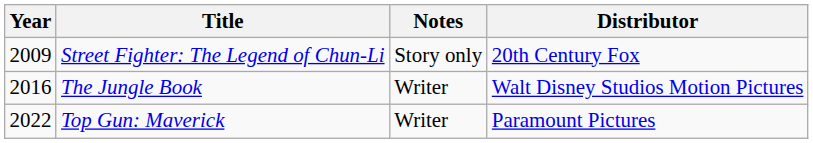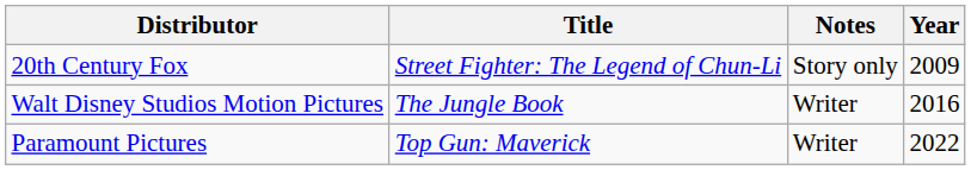 <table class="wikitable">
 <tr>
-<th>Year</th>
+<th>Distributor</th>
 <th>Title</th>
 <th>Notes</th>
-<th>Distributor</th>
+<th>Year</th>
 </tr>
 <tr>
-<td>2009</td>
+<td><a href='#'>20th Century Fox</a></td>
 <td><em><a href='#'>Street Fighter: The Legend of Chun-Li</a></em></td>
 <td>Story only</td>
-<td><a href='#'>20th Century Fox</a></td>
+<td>2009</td>
 </tr>
 <tr>
-<td>2016</td>
+<td><a href='#'>Walt Disney Studios Motion Pictures</a></td>
 <td><em><a href='#'>The Jungle Book</a></em></td>
 <td>Writer</td>
-<td><a href='#'>Walt Disney Studios Motion Pictures</a></td>
+<td>2016</td>
 </tr>
 <tr>
-<td>2022</td>
+<td><a href='#'>Paramount Pictures</a></td>
 <td><em><a href='#'>Top Gun: Maverick</a></em></td>
 <td>Writer</td>
-<td><a href='#'>Paramount Pictures</a></td>
+<td>2022</td>
 </tr>
 </table>
